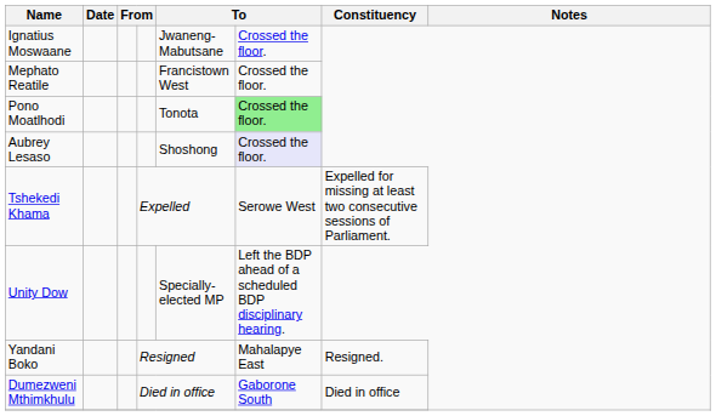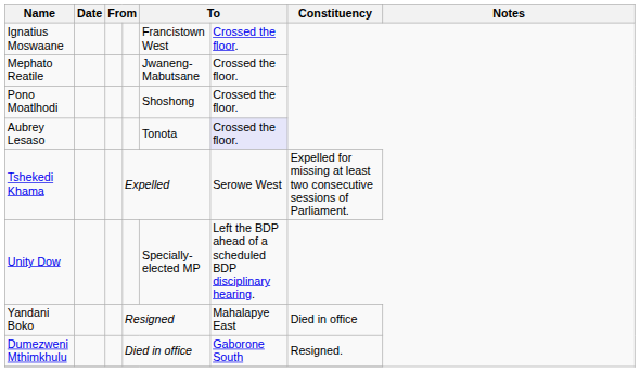 <table class="wikitable">
 <tr>
 <th>Name</th>
 <th>Date</th>
 <th colspan="2">From</th>
 <th colspan="2">To</th>
 <th>Constituency</th>
 <th width="40%">Notes</th>
 </tr>
 <tr>
 <td>Ignatius Moswaane</td>
 <td></td>
 <td></td>
 <td></td>
-<td>Jwaneng-Mabutsane</td>
+<td>Francistown West</td>
 <td><a href='#'>Crossed the floor</a>.</td>
 </tr>
 <tr>
 <td>Mephato Reatile</td>
 <td></td>
 <td></td>
 <td></td>
-<td>Francistown West</td>
+<td>Jwaneng-Mabutsane</td>
 <td>Crossed the floor.</td>
 </tr>
 <tr>
 <td>Pono Moatlhodi</td>
 <td></td>
 <td></td>
 <td></td>
-<td>Tonota</td>
-<td style="background: lightgreen;">Crossed the floor.</td>
+<td>Shoshong</td>
+<td>Crossed the floor.</td>
 </tr>
 <tr>
 <td>Aubrey Lesaso</td>
 <td></td>
 <td></td>
 <td></td>
-<td>Shoshong</td>
+<td>Tonota</td>
 <td style="background: lavender;">Crossed the floor.</td>
 </tr>
 <tr>
 <td><a href='#'>Tshekedi Khama</a></td>
 <td></td>
 <td></td>
 <td colspan=2><em>Expelled</em></td>
 <td>Serowe West</td>
 <td>Expelled for missing at least two consecutive sessions of Parliament.</td>
 </tr>
 <tr>
 <td><a href='#'>Unity Dow</a></td>
 <td></td>
 <td></td>
 <td></td>
 <td>Specially-elected MP</td>
 <td>Left the BDP ahead of a scheduled BDP <a href='#'>disciplinary hearing</a>.</td>
 </tr>
 <tr>
 <td>Yandani Boko</td>
 <td></td>
 <td></td>
 <td colspan=2><em>Resigned</em></td>
 <td>Mahalapye East</td>
-<td>Resigned.</td>
+<td>Died in office</td>
 </tr>
 <tr>
 <td><a href='#'>Dumezweni Mthimkhulu</a></td>
 <td></td>
 <td></td>
 <td colspan=2><em>Died in office</em></td>
 <td><a href='#'>Gaborone South</a></td>
-<td>Died in office</td>
+<td>Resigned.</td>
 </tr>
 <tr>
 </tr>
 </table>
